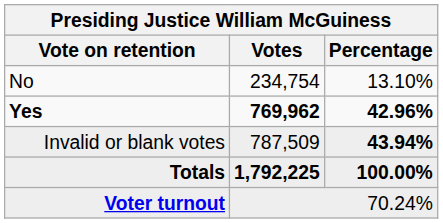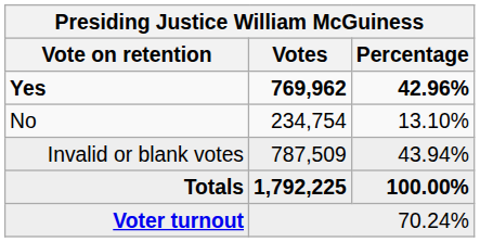 <table class="wikitable" style="font-size: 95%;">
 <tr style="background-color:#E9E9E9">
 <th colspan="3">Presiding Justice William McGuiness</th>
 </tr>
 <tr bgcolor="#EEEEEE" align="center">
 <th style="width: 170px">Vote on retention</th>
 <th style="width: 50px">Votes</th>
 <th style="width: 40px">Percentage</th>
 </tr>
 <tr>
+<td><strong>Yes</strong></td>
+<td align="right"><strong>769,962</strong></td>
+<td align="right"><strong>42.96%</strong></td>
+</tr>
+<tr>
 <td>No</td>
 <td align="right">234,754</td>
 <td align="right">13.10%</td>
 </tr>
-<tr>
-<td><strong>Yes</strong></td>
-<td align="right"><strong>769,962</strong></td>
-<td align="right"><strong>42.96%</strong></td>
-</tr>
 <tr bgcolor="#EEEEEE">
 <td align="right">Invalid or blank votes</td>
 <td align="right">787,509</td>
-<td align="right"><strong>43.94%</strong></td>
+<td align="right">43.94%</td>
 </tr>
 <tr bgcolor="#EEEEEE">
 <td align="right"><strong>Totals</strong></td>
 <td align="right"><strong>1,792,225</strong></td>
 <td align="right"><strong>100.00%</strong></td>
 </tr>
 <tr bgcolor="#EEEEEE">
 <td align="right"><strong><a href='#'>Voter turnout</a></strong></td>
 <td colspan="2" align="right">70.24%</td>
 </tr>
 </table>
